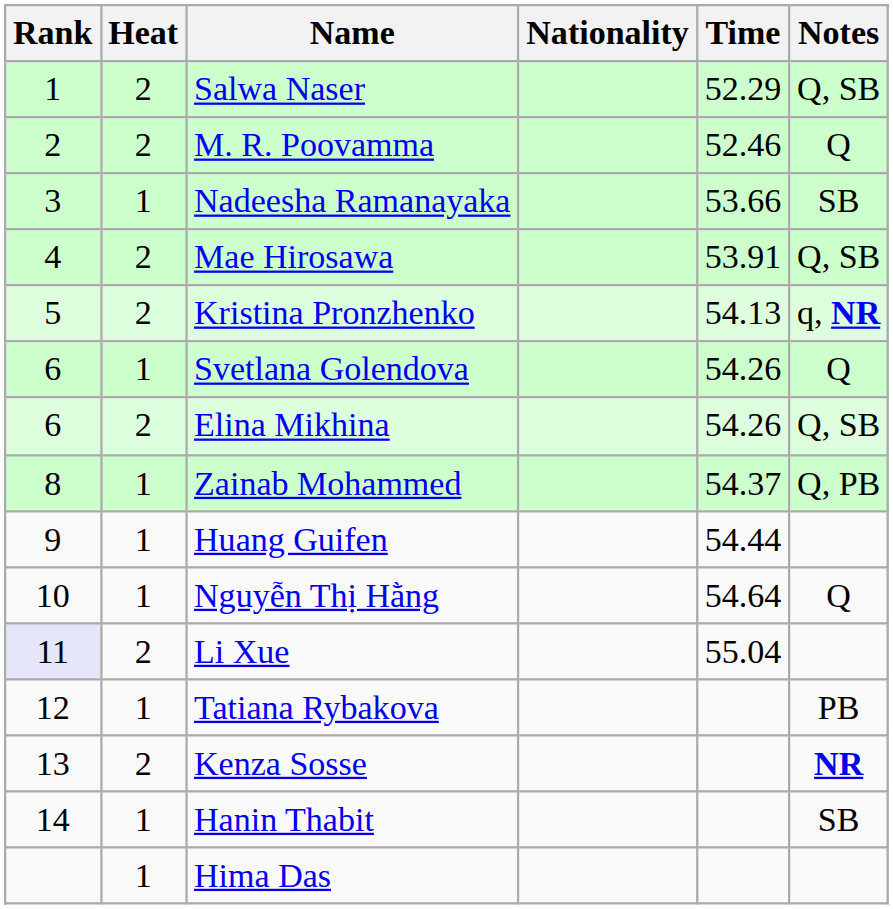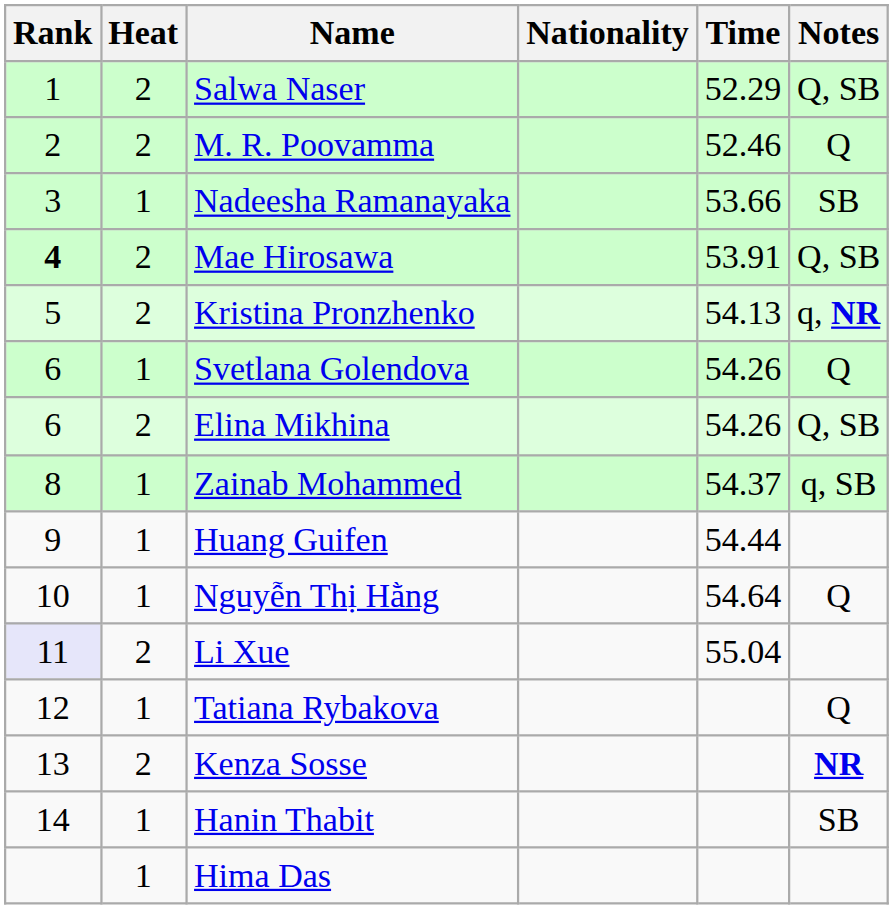 <table class="wikitable sortable" style="text-align:center; font-size:95%">
 <tr>
 <th>Rank</th>
 <th>Heat</th>
 <th>Name</th>
 <th>Nationality</th>
 <th>Time</th>
 <th>Notes</th>
 </tr>
 <tr bgcolor=ccffcc>
 <td>1</td>
 <td>2</td>
 <td align=left><a href='#'>Salwa Naser</a></td>
 <td align=left></td>
 <td>52.29</td>
 <td>Q, SB</td>
 </tr>
 <tr bgcolor=ccffcc>
 <td>2</td>
 <td>2</td>
 <td align=left><a href='#'>M. R. Poovamma</a></td>
 <td align=left></td>
 <td>52.46</td>
 <td>Q</td>
 </tr>
 <tr bgcolor=ccffcc>
 <td>3</td>
 <td>1</td>
 <td align=left><a href='#'>Nadeesha Ramanayaka</a></td>
 <td align=left></td>
 <td>53.66</td>
 <td>SB</td>
 </tr>
 <tr bgcolor=ccffcc>
-<td>4</td>
+<td><strong>4</strong></td>
 <td>2</td>
 <td align=left><a href='#'>Mae Hirosawa</a></td>
 <td align=left></td>
 <td>53.91</td>
 <td>Q, SB</td>
 </tr>
 <tr bgcolor=ddffdd>
 <td>5</td>
 <td>2</td>
 <td align=left><a href='#'>Kristina Pronzhenko</a></td>
 <td align=left></td>
 <td>54.13</td>
 <td>q, <strong><a href='#'>NR</a></strong></td>
 </tr>
 <tr bgcolor=ccffcc>
 <td>6</td>
 <td>1</td>
 <td align=left><a href='#'>Svetlana Golendova</a></td>
 <td align=left></td>
 <td>54.26</td>
 <td>Q</td>
 </tr>
 <tr bgcolor=ddffdd>
 <td>6</td>
 <td>2</td>
 <td align=left><a href='#'>Elina Mikhina</a></td>
 <td align=left></td>
 <td>54.26</td>
 <td>Q, SB</td>
 </tr>
 <tr bgcolor=ccffcc>
 <td>8</td>
 <td>1</td>
 <td align=left><a href='#'>Zainab Mohammed</a></td>
 <td align=left></td>
 <td>54.37</td>
-<td>Q, PB</td>
+<td>q, SB</td>
 </tr>
 <tr>
 <td>9</td>
 <td>1</td>
 <td align=left><a href='#'>Huang Guifen</a></td>
 <td align=left></td>
 <td>54.44</td>
 <td></td>
 </tr>
 <tr>
 <td>10</td>
 <td>1</td>
 <td align=left><a href='#'>Nguyễn Thị Hằng</a></td>
 <td align=left></td>
 <td>54.64</td>
 <td>Q</td>
 </tr>
 <tr>
 <td style="background: lavender;">11</td>
 <td>2</td>
 <td align=left><a href='#'>Li Xue</a></td>
 <td align=left></td>
 <td>55.04</td>
 <td></td>
 </tr>
 <tr>
 <td>12</td>
 <td>1</td>
 <td align=left><a href='#'>Tatiana Rybakova</a></td>
 <td align=left></td>
 <td></td>
-<td>PB</td>
+<td>Q</td>
 </tr>
 <tr>
 <td>13</td>
 <td>2</td>
 <td align=left><a href='#'>Kenza Sosse</a></td>
 <td align=left></td>
 <td></td>
 <td><strong><a href='#'>NR</a></strong></td>
 </tr>
 <tr>
 <td>14</td>
 <td>1</td>
 <td align=left><a href='#'>Hanin Thabit</a></td>
 <td align=left></td>
 <td></td>
 <td>SB</td>
 </tr>
 <tr>
 <td></td>
 <td>1</td>
 <td align=left><a href='#'>Hima Das</a></td>
 <td align=left></td>
 <td></td>
 <td></td>
 </tr>
 </table>
